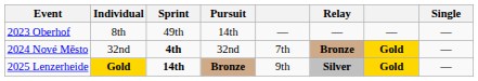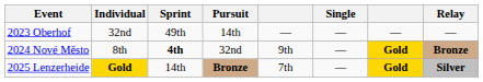 <table class="wikitable" style="text-align: center;">
 <tr>
 <th>Event</th>
 <th style="width:70px;">Individual</th>
 <th style="width:70px;">Sprint</th>
 <th style="width:70px;">Pursuit</th>
 <th style="width:70px;"></th>
+<th style="width:70px;">Single </th>
+<th style="width:70px;"></th>
 <th style="width:70px;">Relay</th>
-<th style="width:70px;"></th>
-<th style="width:70px;">Single </th>
 </tr>
 <tr>
 <td align=left> <a href='#'>2023 Oberhof</a></td>
-<td>8th</td>
+<td>32nd</td>
 <td>49th</td>
 <td>14th</td>
 <td>—</td>
 <td>—</td>
 <td>—</td>
 <td>—</td>
 </tr>
 <tr>
 <td align=left> <a href='#'>2024 Nové Město</a></td>
-<td>32nd</td>
+<td>8th</td>
 <td><strong>4th</strong></td>
 <td>32nd</td>
-<td>7th</td>
+<td>9th</td>
+<td>—</td>
+<td style="background:gold;"><strong>Gold</strong></td>
 <td style="background:#cfaa88;"><strong>Bronze</strong></td>
-<td style="background:gold;"><strong>Gold</strong></td>
-<td>—</td>
 </tr>
 <tr>
 <td align=left> <a href='#'>2025 Lenzerheide</a></td>
 <td style="background:gold;"><strong>Gold</strong></td>
-<td><strong>14th</strong></td>
+<td>14th</td>
 <td style="background:#cfaa88;"><strong>Bronze</strong></td>
-<td>9th</td>
+<td>7th</td>
+<td>—</td>
+<td style="background:gold;"><strong>Gold</strong></td>
 <td style="background:silver;"><strong>Silver</strong></td>
-<td style="background:gold;"><strong>Gold</strong></td>
-<td>—</td>
 </tr>
 </table>
